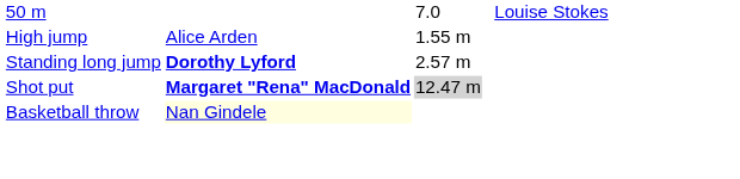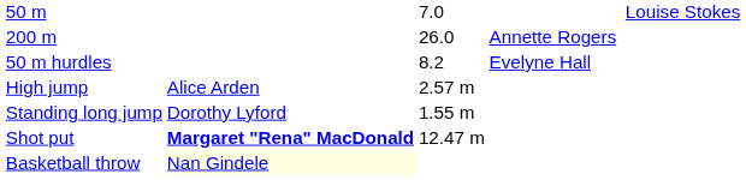 <table>
 <tr>
 <td><a href='#'>50 m</a></td>
 <td></td>
 <td>7.0</td>
 <td></td>
 <td></td>
 <td><a href='#'>Louise Stokes</a></td>
 <td></td>
 </tr>
 <tr>
+<td><a href='#'>200 m</a></td>
+<td></td>
+<td>26.0</td>
+<td><a href='#'>Annette Rogers</a></td>
+<td></td>
+<td></td>
+<td></td>
+</tr>
+<tr>
+<td><a href='#'>50 m hurdles</a></td>
+<td></td>
+<td>8.2</td>
+<td><a href='#'>Evelyne Hall</a></td>
+<td></td>
+<td></td>
+<td></td>
+</tr>
+<tr>
 <td><a href='#'>High jump</a></td>
 <td><a href='#'>Alice Arden</a></td>
-<td>1.55 m</td>
+<td>2.57 m</td>
 <td></td>
 <td></td>
 <td></td>
 <td></td>
 </tr>
 <tr>
 <td><a href='#'>Standing long jump</a></td>
-<td><strong><a href='#'>Dorothy Lyford</a></strong></td>
-<td>2.57 m</td>
+<td><a href='#'>Dorothy Lyford</a></td>
+<td>1.55 m</td>
 <td></td>
 <td></td>
 <td></td>
 <td></td>
 </tr>
 <tr>
 <td><a href='#'>Shot put</a></td>
 <td><strong><a href='#'>Margaret "Rena" MacDonald</a></strong></td>
-<td style="background: lightgrey;">12.47 m</td>
+<td>12.47 m</td>
 <td></td>
 <td></td>
 <td></td>
 <td></td>
 </tr>
 <tr>
 <td><a href='#'>Basketball throw</a></td>
 <td style="background: lightyellow;"><a href='#'>Nan Gindele</a></td>
 <td></td>
 <td></td>
 <td></td>
 <td></td>
 <td></td>
 </tr>
 </table>
